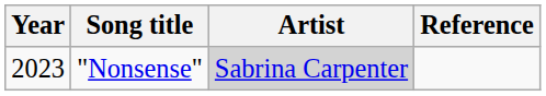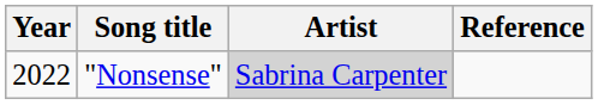 <table class="wikitable plainrowheaders sortable">
 <tr>
 <th scope="col">Year</th>
 <th scope="col">Song title</th>
 <th scope="col">Artist</th>
 <th scope="col" class="unsortable">Reference</th>
 </tr>
 <tr>
-<td>2023</td>
+<td>2022</td>
 <td>"<a href='#'>Nonsense</a>"</td>
 <td style="background: lightgrey;"><a href='#'>Sabrina Carpenter</a></td>
 <td></td>
 </tr>
 </table>
